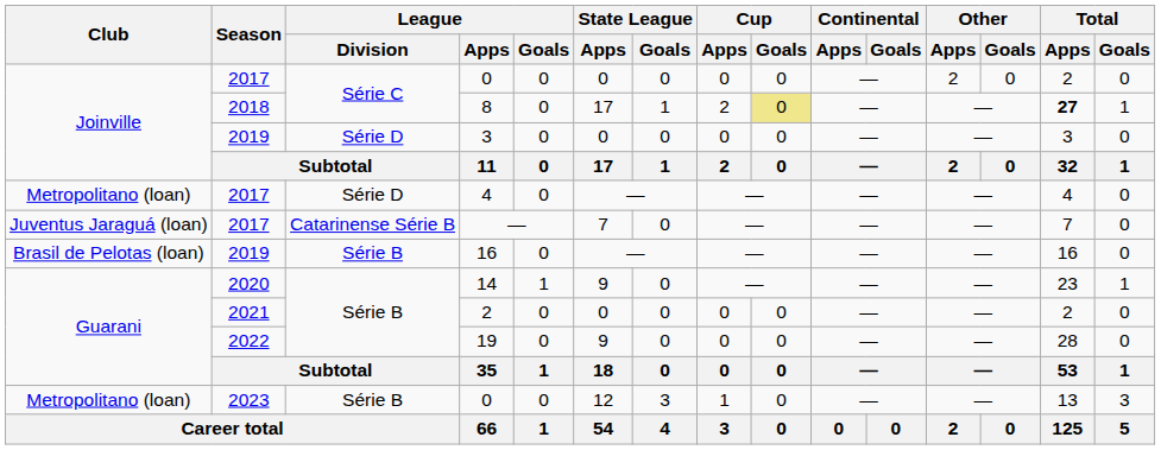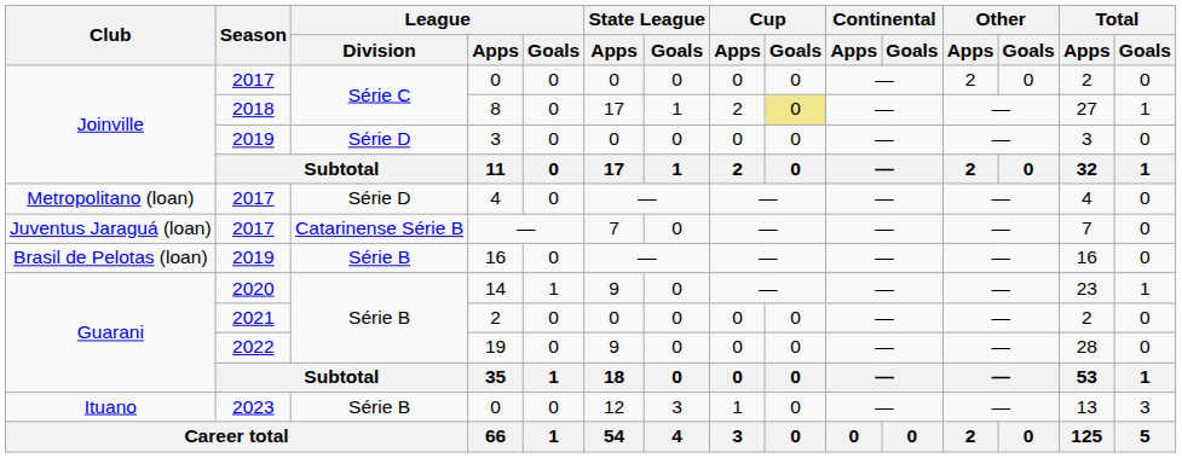 <table class="wikitable" style="text-align: center;">
 <tr>
 <th rowspan="2">Club</th>
 <th rowspan="2">Season</th>
 <th colspan="3">League</th>
 <th colspan="2">State League</th>
 <th colspan="2">Cup</th>
 <th colspan="2">Continental</th>
 <th colspan="2">Other</th>
 <th colspan="2">Total</th>
 </tr>
 <tr>
 <th>Division</th>
 <th>Apps</th>
 <th>Goals</th>
 <th>Apps</th>
 <th>Goals</th>
 <th>Apps</th>
 <th>Goals</th>
 <th>Apps</th>
 <th>Goals</th>
 <th>Apps</th>
 <th>Goals</th>
 <th>Apps</th>
 <th>Goals</th>
 </tr>
 <tr>
 <td rowspan="4" align="center"><a href='#'>Joinville</a></td>
 <td><a href='#'>2017</a></td>
 <td rowspan="2"><a href='#'>Série C</a></td>
 <td>0</td>
 <td>0</td>
 <td>0</td>
 <td>0</td>
 <td>0</td>
 <td>0</td>
 <td colspan="2">—</td>
 <td>2</td>
 <td>0</td>
 <td>2</td>
 <td>0</td>
 </tr>
 <tr>
 <td><a href='#'>2018</a></td>
 <td>8</td>
 <td>0</td>
 <td>17</td>
 <td>1</td>
 <td>2</td>
 <td style="background: khaki;">0</td>
 <td colspan="2">—</td>
 <td colspan="2">—</td>
-<td><strong>27</strong></td>
+<td>27</td>
 <td>1</td>
 </tr>
 <tr>
 <td><a href='#'>2019</a></td>
 <td><a href='#'>Série D</a></td>
 <td>3</td>
 <td>0</td>
 <td>0</td>
 <td>0</td>
 <td>0</td>
 <td>0</td>
 <td colspan="2">—</td>
 <td colspan="2">—</td>
 <td>3</td>
 <td>0</td>
 </tr>
 <tr>
 <th colspan="2">Subtotal</th>
 <th>11</th>
 <th>0</th>
 <th>17</th>
 <th>1</th>
 <th>2</th>
 <th>0</th>
 <th colspan="2">—</th>
 <th>2</th>
 <th>0</th>
 <th>32</th>
 <th>1</th>
 </tr>
 <tr>
 <td align="center"><a href='#'>Metropolitano</a> (loan)</td>
 <td><a href='#'>2017</a></td>
 <td>Série D</td>
 <td>4</td>
 <td>0</td>
 <td colspan="2">—</td>
 <td colspan="2">—</td>
 <td colspan="2">—</td>
 <td colspan="2">—</td>
 <td>4</td>
 <td>0</td>
 </tr>
 <tr>
 <td align="center"><a href='#'>Juventus Jaraguá</a> (loan)</td>
 <td><a href='#'>2017</a></td>
 <td><a href='#'>Catarinense Série B</a></td>
 <td colspan="2">—</td>
 <td>7</td>
 <td>0</td>
 <td colspan="2">—</td>
 <td colspan="2">—</td>
 <td colspan="2">—</td>
 <td>7</td>
 <td>0</td>
 </tr>
 <tr>
 <td align="center"><a href='#'>Brasil de Pelotas</a> (loan)</td>
 <td><a href='#'>2019</a></td>
 <td><a href='#'>Série B</a></td>
 <td>16</td>
 <td>0</td>
 <td colspan="2">—</td>
 <td colspan="2">—</td>
 <td colspan="2">—</td>
 <td colspan="2">—</td>
 <td>16</td>
 <td>0</td>
 </tr>
 <tr>
 <td rowspan="4" align="center"><a href='#'>Guarani</a></td>
 <td><a href='#'>2020</a></td>
 <td rowspan="3">Série B</td>
 <td>14</td>
 <td>1</td>
 <td>9</td>
 <td>0</td>
 <td colspan="2">—</td>
 <td colspan="2">—</td>
 <td colspan="2">—</td>
 <td>23</td>
 <td>1</td>
 </tr>
 <tr>
 <td><a href='#'>2021</a></td>
 <td>2</td>
 <td>0</td>
 <td>0</td>
 <td>0</td>
 <td>0</td>
 <td>0</td>
 <td colspan="2">—</td>
 <td colspan="2">—</td>
 <td>2</td>
 <td>0</td>
 </tr>
 <tr>
 <td><a href='#'>2022</a></td>
 <td>19</td>
 <td>0</td>
 <td>9</td>
 <td>0</td>
 <td>0</td>
 <td>0</td>
 <td colspan="2">—</td>
 <td colspan="2">—</td>
 <td>28</td>
 <td>0</td>
 </tr>
 <tr>
 <th colspan="2">Subtotal</th>
 <th>35</th>
 <th>1</th>
 <th>18</th>
 <th>0</th>
 <th>0</th>
 <th>0</th>
 <th colspan="2">—</th>
 <th colspan="2">—</th>
 <th>53</th>
 <th>1</th>
 </tr>
 <tr>
-<td align="center"><a href='#'>Metropolitano</a> (loan)</td>
+<td align="center"><a href='#'>Ituano</a></td>
 <td><a href='#'>2023</a></td>
 <td>Série B</td>
 <td>0</td>
 <td>0</td>
 <td>12</td>
 <td>3</td>
 <td>1</td>
 <td>0</td>
 <td colspan="2">—</td>
 <td colspan="2">—</td>
 <td>13</td>
 <td>3</td>
 </tr>
 <tr>
 <th colspan="3"><strong>Career total</strong></th>
 <th>66</th>
 <th>1</th>
 <th>54</th>
 <th>4</th>
 <th>3</th>
 <th>0</th>
 <th>0</th>
 <th>0</th>
 <th>2</th>
 <th>0</th>
 <th>125</th>
 <th>5</th>
 </tr>
 </table>
